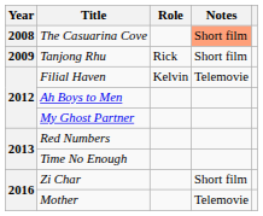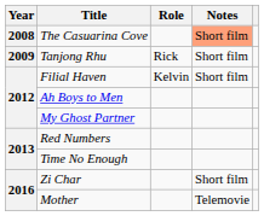 <table class="wikitable sortable plainrowheaders">
 <tr>
 <th scope="col">Year</th>
 <th scope="col">Title</th>
 <th scope="col">Role</th>
 <th scope="col" class="unsortable">Notes</th>
 <th scope="col" class="unsortable"></th>
 </tr>
 <tr>
 <th scope="row" rowspan="1">2008</th>
 <td><em>The Casuarina Cove</em></td>
 <td></td>
 <td style="background: lightsalmon;">Short film</td>
 <td></td>
 </tr>
 <tr>
 <th scope="row" rowspan="1">2009</th>
 <td><em>Tanjong Rhu</em></td>
 <td>Rick</td>
 <td>Short film</td>
 <td></td>
 </tr>
 <tr>
 <th scope="row" rowspan="3">2012</th>
 <td><em>Filial Haven</em></td>
 <td>Kelvin</td>
-<td>Telemovie</td>
+<td>Short film</td>
 <td></td>
 </tr>
 <tr>
 <td><em><a href='#'>Ah Boys to Men</a></em></td>
 <td></td>
 <td></td>
 <td></td>
 </tr>
 <tr>
 <td><em><a href='#'>My Ghost Partner</a></em></td>
 <td></td>
 <td></td>
 <td></td>
 </tr>
 <tr>
 <th scope="row" rowspan="2">2013</th>
 <td><em>Red Numbers</em></td>
 <td></td>
 <td></td>
 <td></td>
 </tr>
 <tr>
 <td><em>Time No Enough</em></td>
 <td></td>
 <td></td>
 <td></td>
 </tr>
 <tr>
 <th scope="row" rowspan="2">2016</th>
 <td><em>Zi Char</em></td>
 <td></td>
 <td>Short film</td>
 <td></td>
 </tr>
 <tr>
 <td><em>Mother</em></td>
 <td></td>
 <td>Telemovie</td>
 <td></td>
 </tr>
 </table>
